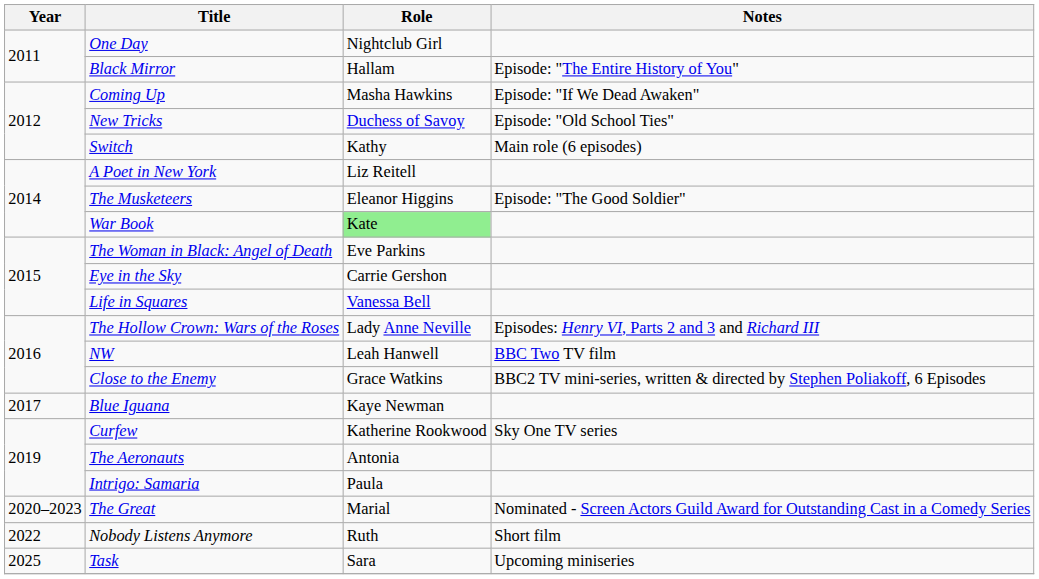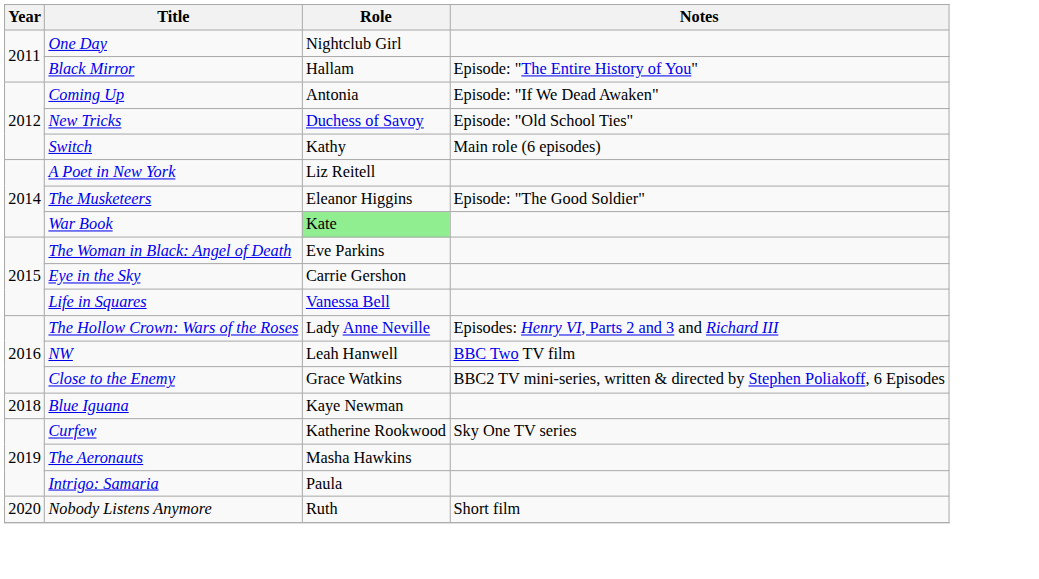 <table class="wikitable sortable">
 <tr>
 <th>Year</th>
 <th>Title</th>
 <th>Role</th>
 <th class="unsortable">Notes</th>
 </tr>
 <tr>
 <td rowspan=2>2011</td>
 <td><em><a href='#'>One Day</a></em></td>
 <td>Nightclub Girl</td>
 <td></td>
 </tr>
 <tr>
 <td><em><a href='#'>Black Mirror</a></em></td>
 <td>Hallam</td>
 <td>Episode: "<a href='#'>The Entire History of You</a>"</td>
 </tr>
 <tr>
 <td rowspan=3>2012</td>
 <td><em><a href='#'>Coming Up</a></em></td>
-<td>Masha Hawkins</td>
+<td>Antonia</td>
 <td>Episode: "If We Dead Awaken"</td>
 </tr>
 <tr>
 <td><em><a href='#'>New Tricks</a></em></td>
 <td><a href='#'>Duchess of Savoy</a></td>
 <td>Episode: "Old School Ties"</td>
 </tr>
 <tr>
 <td><em><a href='#'>Switch</a></em></td>
 <td>Kathy</td>
 <td>Main role (6 episodes)</td>
 </tr>
 <tr>
 <td rowspan=3>2014</td>
 <td><em><a href='#'>A Poet in New York</a></em></td>
 <td>Liz Reitell</td>
 <td></td>
 </tr>
 <tr>
 <td><em><a href='#'>The Musketeers</a></em></td>
 <td>Eleanor Higgins</td>
 <td>Episode: "The Good Soldier"</td>
 </tr>
 <tr>
 <td><em><a href='#'>War Book</a></em></td>
 <td style="background: lightgreen;">Kate</td>
 <td></td>
 </tr>
 <tr>
 <td rowspan=3>2015</td>
 <td><em><a href='#'>The Woman in Black: Angel of Death</a></em></td>
 <td>Eve Parkins</td>
 <td></td>
 </tr>
 <tr>
 <td><em><a href='#'>Eye in the Sky</a></em></td>
 <td>Carrie Gershon</td>
 <td></td>
 </tr>
 <tr>
 <td><em><a href='#'>Life in Squares</a></em></td>
 <td><a href='#'>Vanessa Bell</a></td>
 <td></td>
 </tr>
 <tr>
 <td rowspan=3>2016</td>
 <td><em><a href='#'>The Hollow Crown: Wars of the Roses</a></em></td>
 <td>Lady <a href='#'>Anne Neville</a></td>
 <td>Episodes: <a href='#'><em>Henry VI</em>, Parts 2 and 3</a> and <em><a href='#'>Richard III</a></em></td>
 </tr>
 <tr>
 <td><em><a href='#'>NW</a></em></td>
 <td>Leah Hanwell</td>
 <td><a href='#'>BBC Two</a> TV film</td>
 </tr>
 <tr>
 <td><em><a href='#'>Close to the Enemy</a></em></td>
 <td>Grace Watkins</td>
 <td>BBC2 TV mini-series, written & directed by <a href='#'>Stephen Poliakoff</a>, 6 Episodes</td>
 </tr>
 <tr>
-<td>2017</td>
+<td>2018</td>
 <td><em><a href='#'>Blue Iguana</a></em></td>
 <td>Kaye Newman</td>
 <td></td>
 </tr>
 <tr>
 <td rowspan=3>2019</td>
 <td><em><a href='#'>Curfew</a></em></td>
 <td>Katherine Rookwood</td>
 <td>Sky One TV series</td>
 </tr>
 <tr>
 <td><em><a href='#'>The Aeronauts</a></em></td>
-<td>Antonia</td>
+<td>Masha Hawkins</td>
 <td></td>
 </tr>
 <tr>
 <td><em><a href='#'>Intrigo: Samaria</a></em></td>
 <td>Paula</td>
 <td></td>
 </tr>
 <tr>
-<td>2020–2023</td>
-<td><em><a href='#'>The Great</a></em></td>
-<td>Marial</td>
-<td>Nominated - <a href='#'>Screen Actors Guild Award for Outstanding Cast in a Comedy Series</a></td>
-</tr>
-<tr>
-<td>2022</td>
+<td>2020</td>
 <td><em>Nobody Listens Anymore</em></td>
 <td>Ruth</td>
 <td>Short film</td>
 </tr>
 <tr>
-<td>2025</td>
-<td><em><a href='#'>Task</a></em></td>
-<td>Sara</td>
-<td>Upcoming miniseries</td>
-</tr>
-<tr>
 </tr>
 </table>
